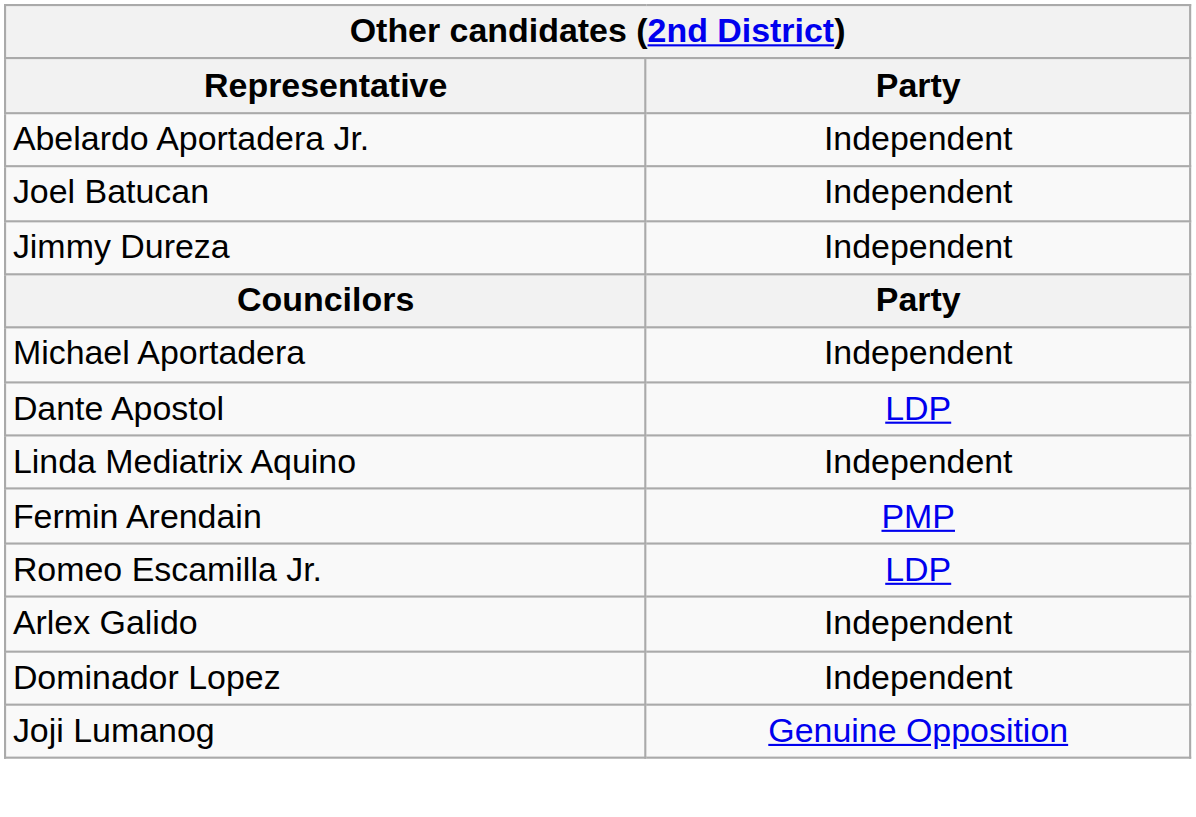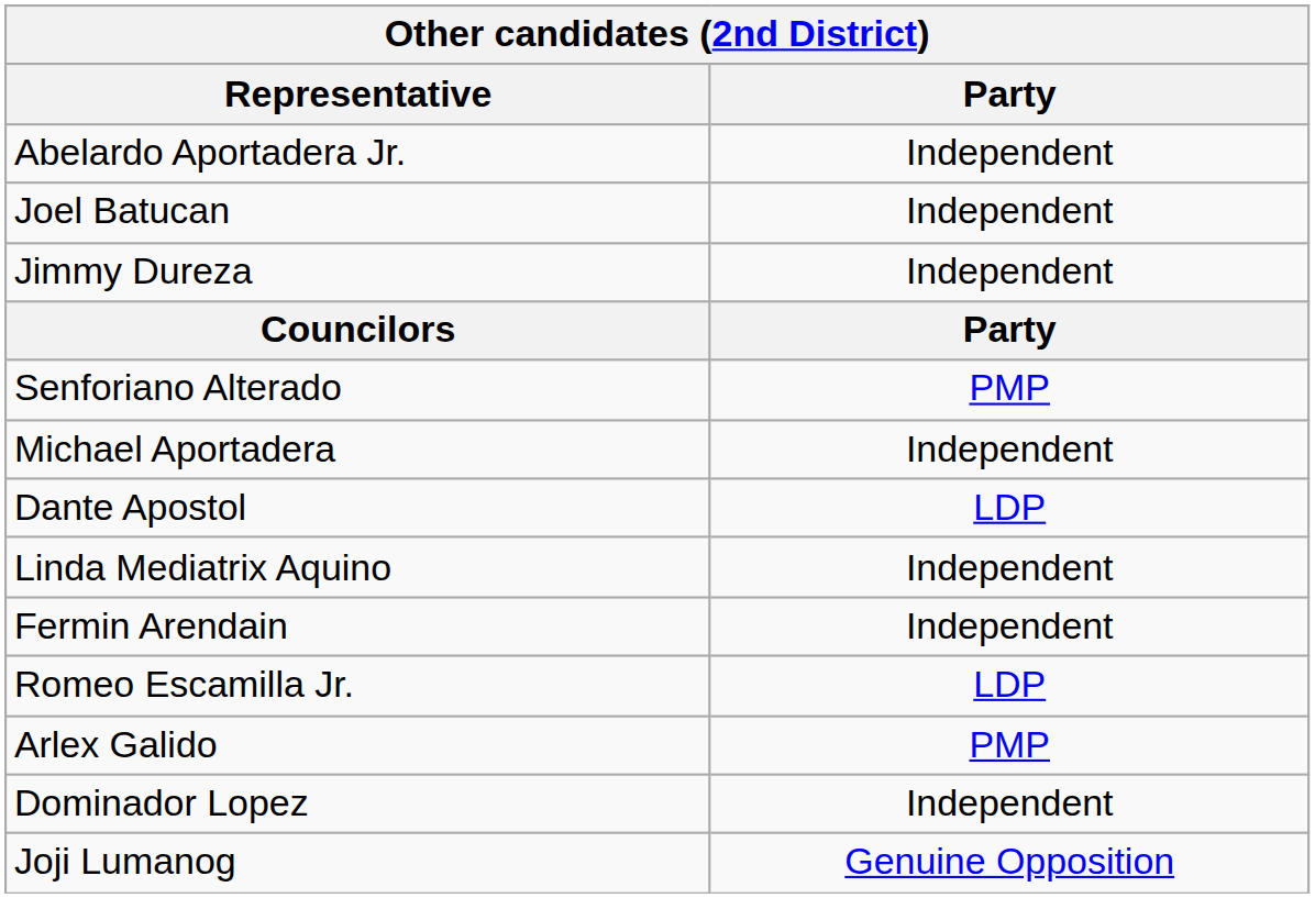 <table class="wikitable" style="width:35em">
 <tr>
 <th colspan=2>Other candidates (<a href='#'>2nd District</a>)</th>
 </tr>
 <tr>
 <th>Representative</th>
 <th>Party</th>
 </tr>
 <tr>
 <td>Abelardo Aportadera Jr.</td>
 <td align="center">Independent</td>
 </tr>
 <tr>
 <td>Joel Batucan</td>
 <td align="center">Independent</td>
 </tr>
 <tr>
 <td>Jimmy Dureza</td>
 <td align="center">Independent</td>
 </tr>
 <tr>
 <th>Councilors</th>
 <th>Party</th>
 </tr>
 <tr>
+<td>Senforiano Alterado</td>
+<td align="center"><a href='#'>PMP</a></td>
+</tr>
+<tr>
 <td>Michael Aportadera</td>
 <td align="center">Independent</td>
 </tr>
 <tr>
 <td>Dante Apostol</td>
 <td align="center"><a href='#'>LDP</a></td>
 </tr>
 <tr>
 <td>Linda Mediatrix Aquino</td>
 <td align="center">Independent</td>
 </tr>
 <tr>
 <td>Fermin Arendain</td>
-<td align="center"><a href='#'>PMP</a></td>
+<td align="center">Independent</td>
 </tr>
 <tr>
 <td>Romeo Escamilla Jr.</td>
 <td align="center"><a href='#'>LDP</a></td>
 </tr>
 <tr>
 <td>Arlex Galido</td>
-<td align="center">Independent</td>
+<td align="center"><a href='#'>PMP</a></td>
 </tr>
 <tr>
 <td>Dominador Lopez</td>
 <td align="center">Independent</td>
 </tr>
 <tr>
 <td>Joji Lumanog</td>
 <td align="center"><a href='#'>Genuine Opposition</a></td>
 </tr>
 </table>
